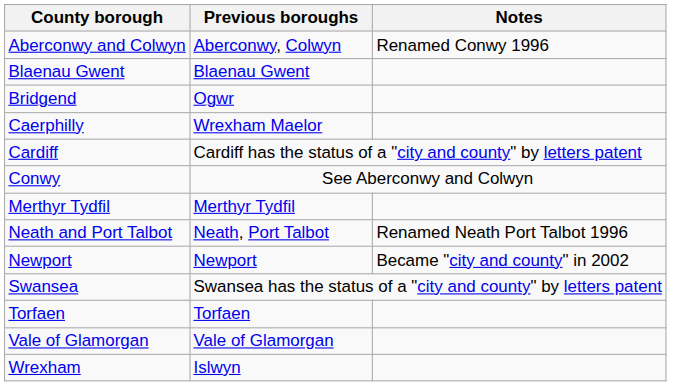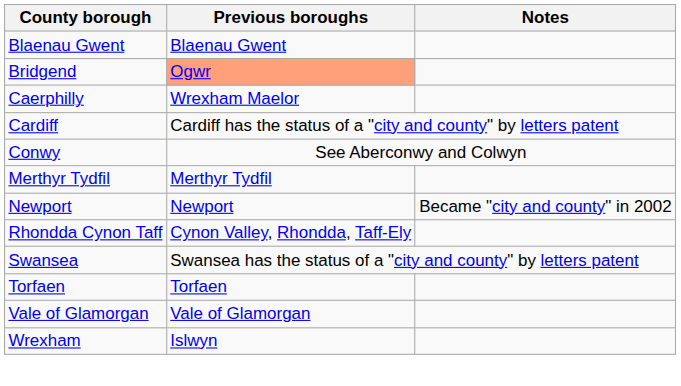 <table class="wikitable">
 <tr>
 <th>County borough</th>
 <th>Previous boroughs</th>
 <th>Notes</th>
-</tr>
-<tr>
-<td><a href='#'>Aberconwy and Colwyn</a></td>
-<td><a href='#'>Aberconwy</a>, <a href='#'>Colwyn</a></td>
-<td>Renamed Conwy 1996</td>
 </tr>
 <tr>
 <td><a href='#'>Blaenau Gwent</a></td>
 <td><a href='#'>Blaenau Gwent</a></td>
 <td></td>
 </tr>
 <tr>
 <td><a href='#'>Bridgend</a></td>
-<td><a href='#'>Ogwr</a></td>
+<td style="background: lightsalmon;"><a href='#'>Ogwr</a></td>
 <td></td>
 </tr>
 <tr>
 <td><a href='#'>Caerphilly</a></td>
 <td><a href='#'>Wrexham Maelor</a></td>
 <td></td>
 </tr>
 <tr>
 <td><a href='#'>Cardiff</a></td>
 <td colspan="2">Cardiff has the status of a "<a href='#'>city and county</a>" by <a href='#'>letters patent</a></td>
 </tr>
 <tr>
 <td><a href='#'>Conwy</a></td>
 <td colspan="2" align="center">See Aberconwy and Colwyn</td>
 </tr>
 <tr>
 <td><a href='#'>Merthyr Tydfil</a></td>
 <td><a href='#'>Merthyr Tydfil</a></td>
 <td></td>
 </tr>
 <tr>
-<td><a href='#'>Neath and Port Talbot</a></td>
-<td><a href='#'>Neath</a>, <a href='#'>Port Talbot</a></td>
-<td>Renamed Neath Port Talbot 1996</td>
-</tr>
-<tr>
 <td><a href='#'>Newport</a></td>
 <td><a href='#'>Newport</a></td>
 <td>Became "<a href='#'>city and county</a>" in 2002</td>
+</tr>
+<tr>
+<td><a href='#'>Rhondda Cynon Taff</a></td>
+<td><a href='#'>Cynon Valley</a>, <a href='#'>Rhondda</a>, <a href='#'>Taff-Ely</a></td>
+<td></td>
 </tr>
 <tr>
 <td><a href='#'>Swansea</a></td>
 <td colspan="2">Swansea has the status of a "<a href='#'>city and county</a>" by <a href='#'>letters patent</a></td>
 </tr>
 <tr>
 <td><a href='#'>Torfaen</a></td>
 <td><a href='#'>Torfaen</a></td>
 <td></td>
 </tr>
 <tr>
 <td><a href='#'>Vale of Glamorgan</a></td>
 <td><a href='#'>Vale of Glamorgan</a></td>
 <td></td>
 </tr>
 <tr>
 <td><a href='#'>Wrexham</a></td>
 <td><a href='#'>Islwyn</a></td>
 <td></td>
 </tr>
 </table>
